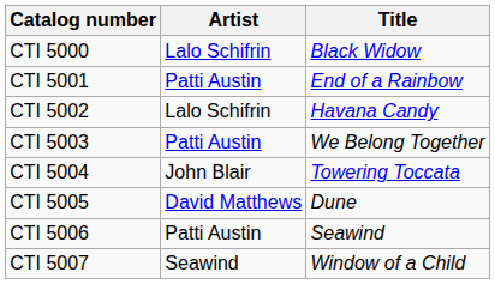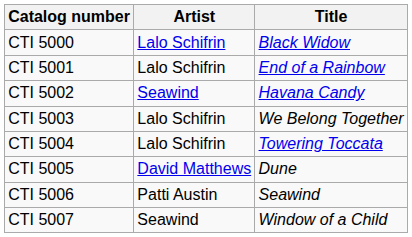 <table align="center" | class="wikitable sortable" | bgcolor="#CCCCCC">
 <tr>
 <th>Catalog number</th>
 <th>Artist</th>
 <th>Title</th>
 </tr>
 <tr>
 <td>CTI 5000</td>
 <td><a href='#'>Lalo Schifrin</a></td>
 <td><em><a href='#'>Black Widow</a></em></td>
 </tr>
 <tr>
 <td>CTI 5001</td>
-<td><a href='#'>Patti Austin</a></td>
+<td>Lalo Schifrin</td>
 <td><em><a href='#'>End of a Rainbow</a></em></td>
 </tr>
 <tr>
 <td>CTI 5002</td>
-<td>Lalo Schifrin</td>
+<td><a href='#'>Seawind</a></td>
 <td><em><a href='#'>Havana Candy</a></em></td>
 </tr>
 <tr>
 <td>CTI 5003</td>
-<td><a href='#'>Patti Austin</a></td>
+<td>Lalo Schifrin</td>
 <td><em>We Belong Together</em></td>
 </tr>
 <tr>
 <td>CTI 5004</td>
-<td>John Blair</td>
+<td>Lalo Schifrin</td>
 <td><em><a href='#'>Towering Toccata</a></em></td>
 </tr>
 <tr>
 <td>CTI 5005</td>
 <td><a href='#'>David Matthews</a></td>
 <td><em>Dune</em></td>
 </tr>
 <tr>
 <td>CTI 5006</td>
 <td>Patti Austin</td>
 <td><em>Seawind</em></td>
 </tr>
 <tr>
 <td>CTI 5007</td>
 <td>Seawind</td>
 <td><em>Window of a Child</em></td>
 </tr>
 </table>
